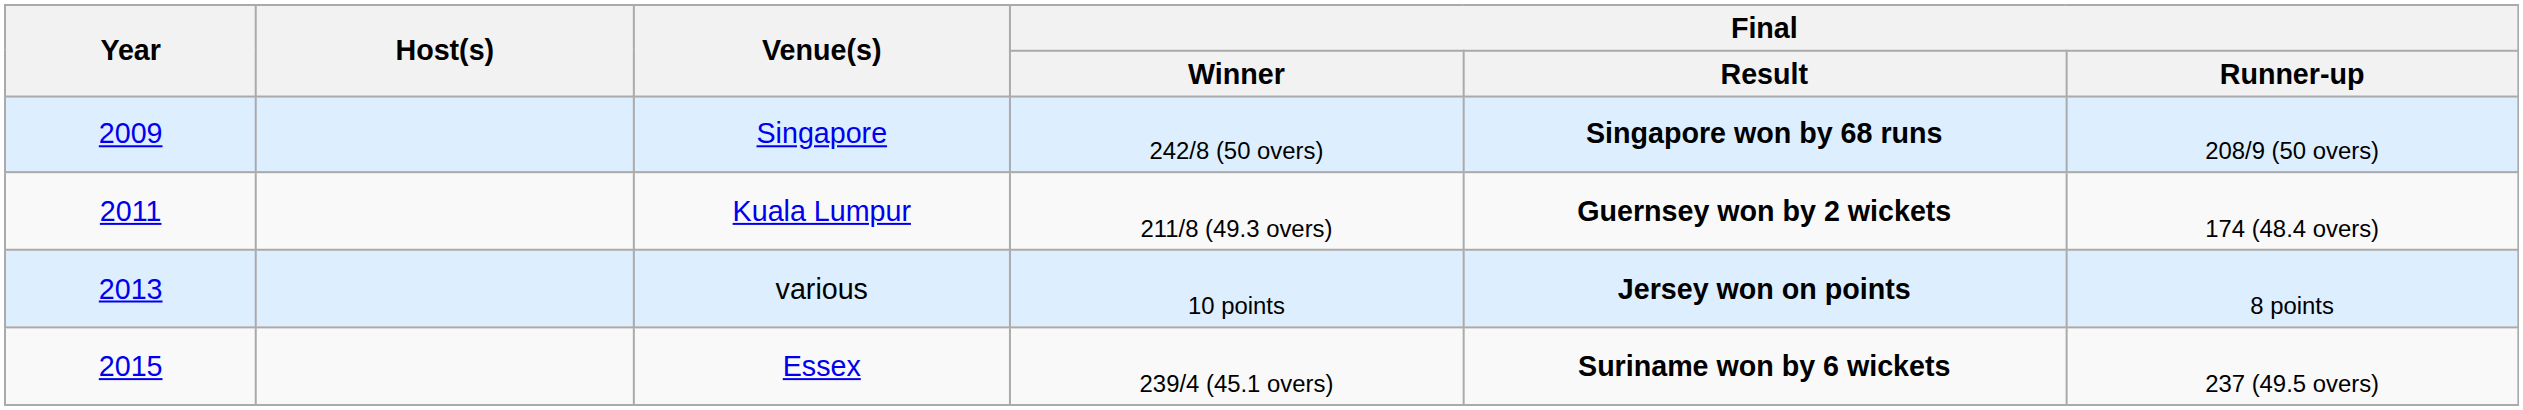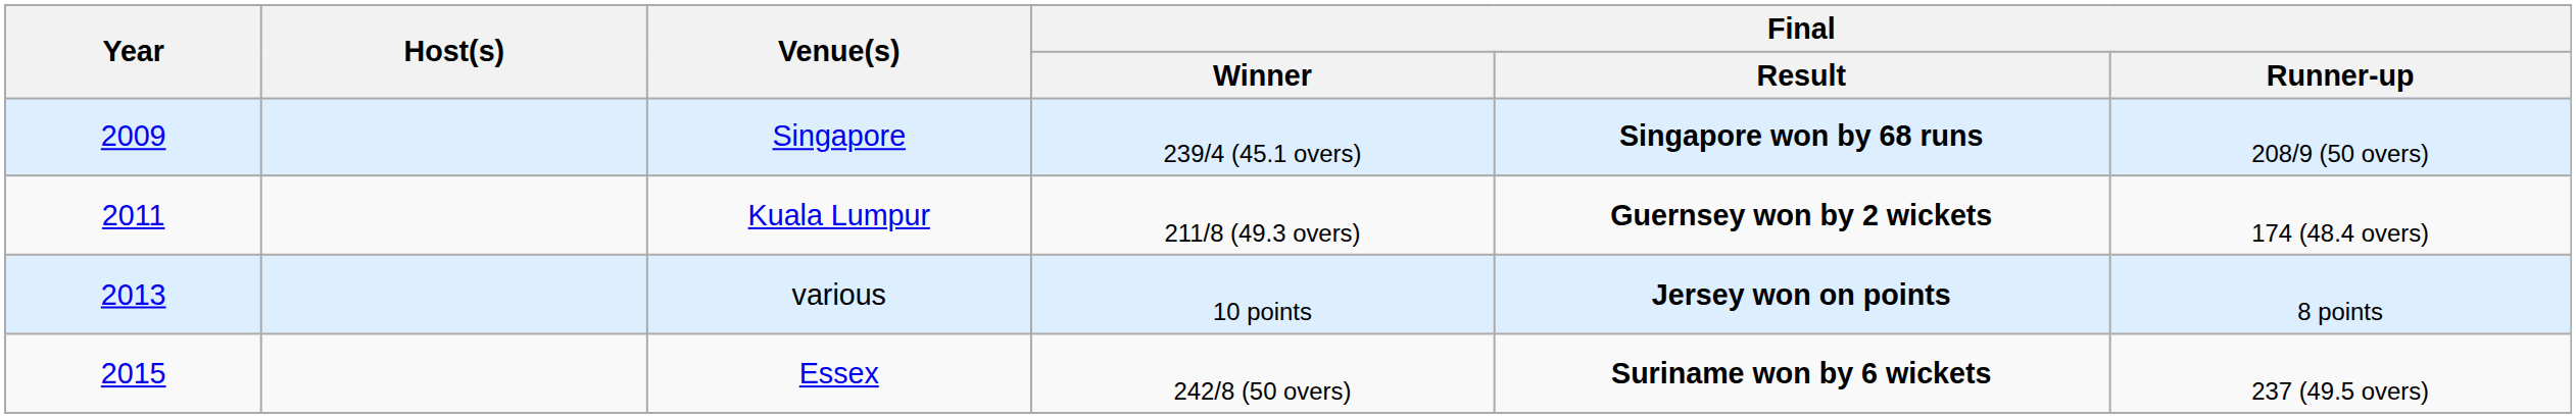 <table class="wikitable" style="font-size:90%; width: 100%; text-align: center;">
 <tr>
 <th rowspan=2 width=10%>Year</th>
 <th rowspan=2 width=15%>Host(s)</th>
 <th rowspan=2 width=15%>Venue(s)</th>
 <th colspan=3>Final</th>
 </tr>
 <tr>
 <th width=18%>Winner</th>
 <th width=24%>Result</th>
 <th width=18%>Runner-up</th>
 </tr>
 <tr style="background:#ddeeff">
 <td><a href='#'>2009</a></td>
 <td></td>
 <td><a href='#'>Singapore</a></td>
-<td><br><small>242/8 (50 overs)</small></td>
+<td><br><small>239/4 (45.1 overs)</small></td>
 <td><strong>Singapore won by 68 runs</strong><br></td>
 <td><br><small>208/9 (50 overs)</small></td>
 </tr>
 <tr>
 <td><a href='#'>2011</a></td>
 <td></td>
 <td><a href='#'>Kuala Lumpur</a></td>
 <td><br><small>211/8 (49.3 overs)</small></td>
 <td><strong>Guernsey won by 2 wickets</strong><br></td>
 <td><br><small>174 (48.4 overs)</small></td>
 </tr>
 <tr style="background:#ddeeff">
 <td><a href='#'>2013</a></td>
 <td></td>
 <td>various</td>
 <td><br><small>10 points</small></td>
 <td><strong>Jersey won on points</strong><br></td>
 <td><br><small>8 points</small></td>
 </tr>
 <tr>
 <td><a href='#'>2015</a></td>
 <td></td>
 <td><a href='#'>Essex</a></td>
-<td><br><small>239/4 (45.1 overs)</small></td>
+<td><br><small>242/8 (50 overs)</small></td>
 <td><strong>Suriname won by 6 wickets</strong><br></td>
 <td><br><small>237 (49.5 overs)</small></td>
 </tr>
 </table>
